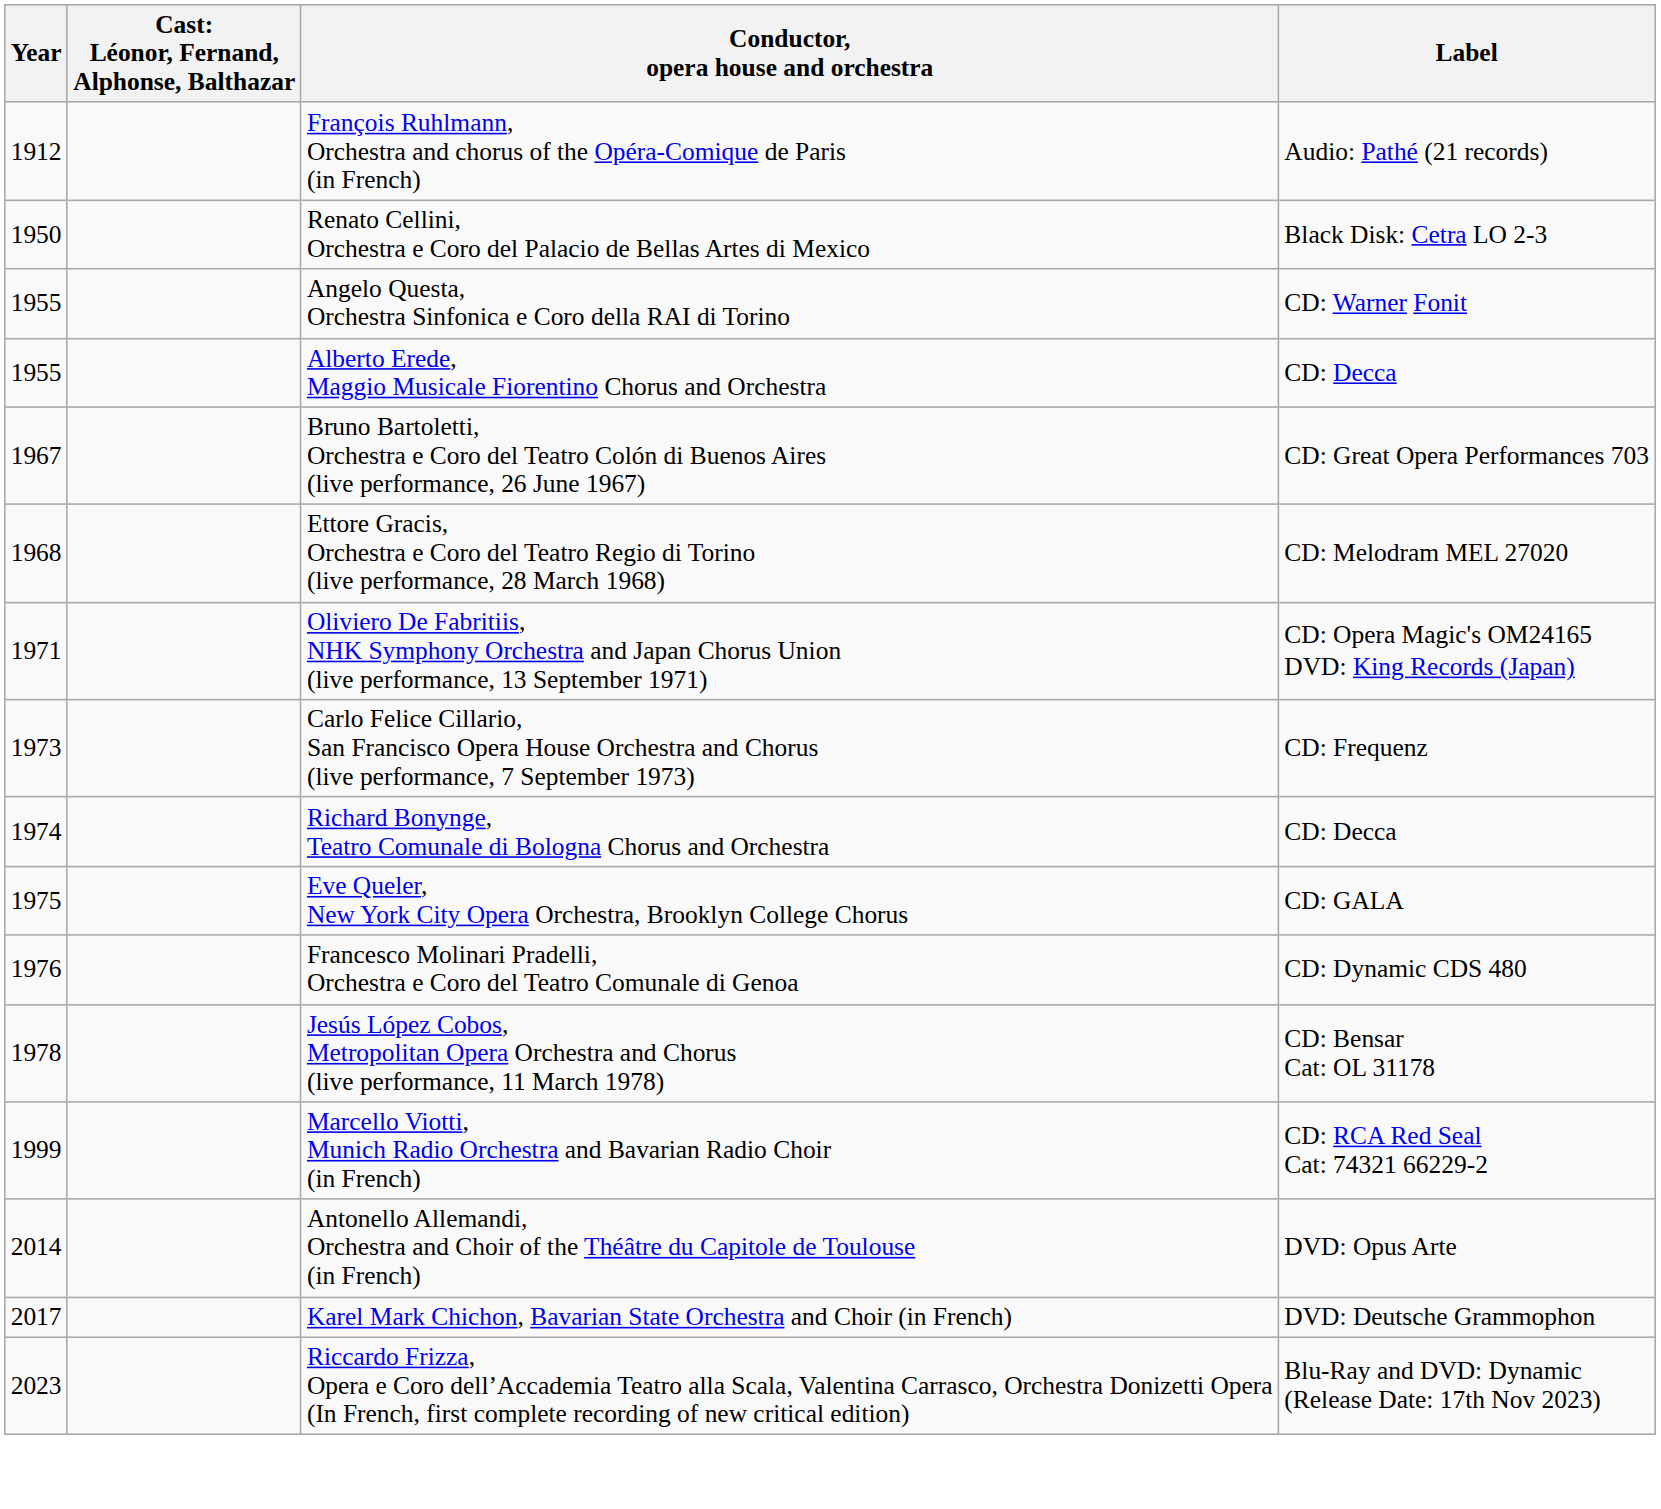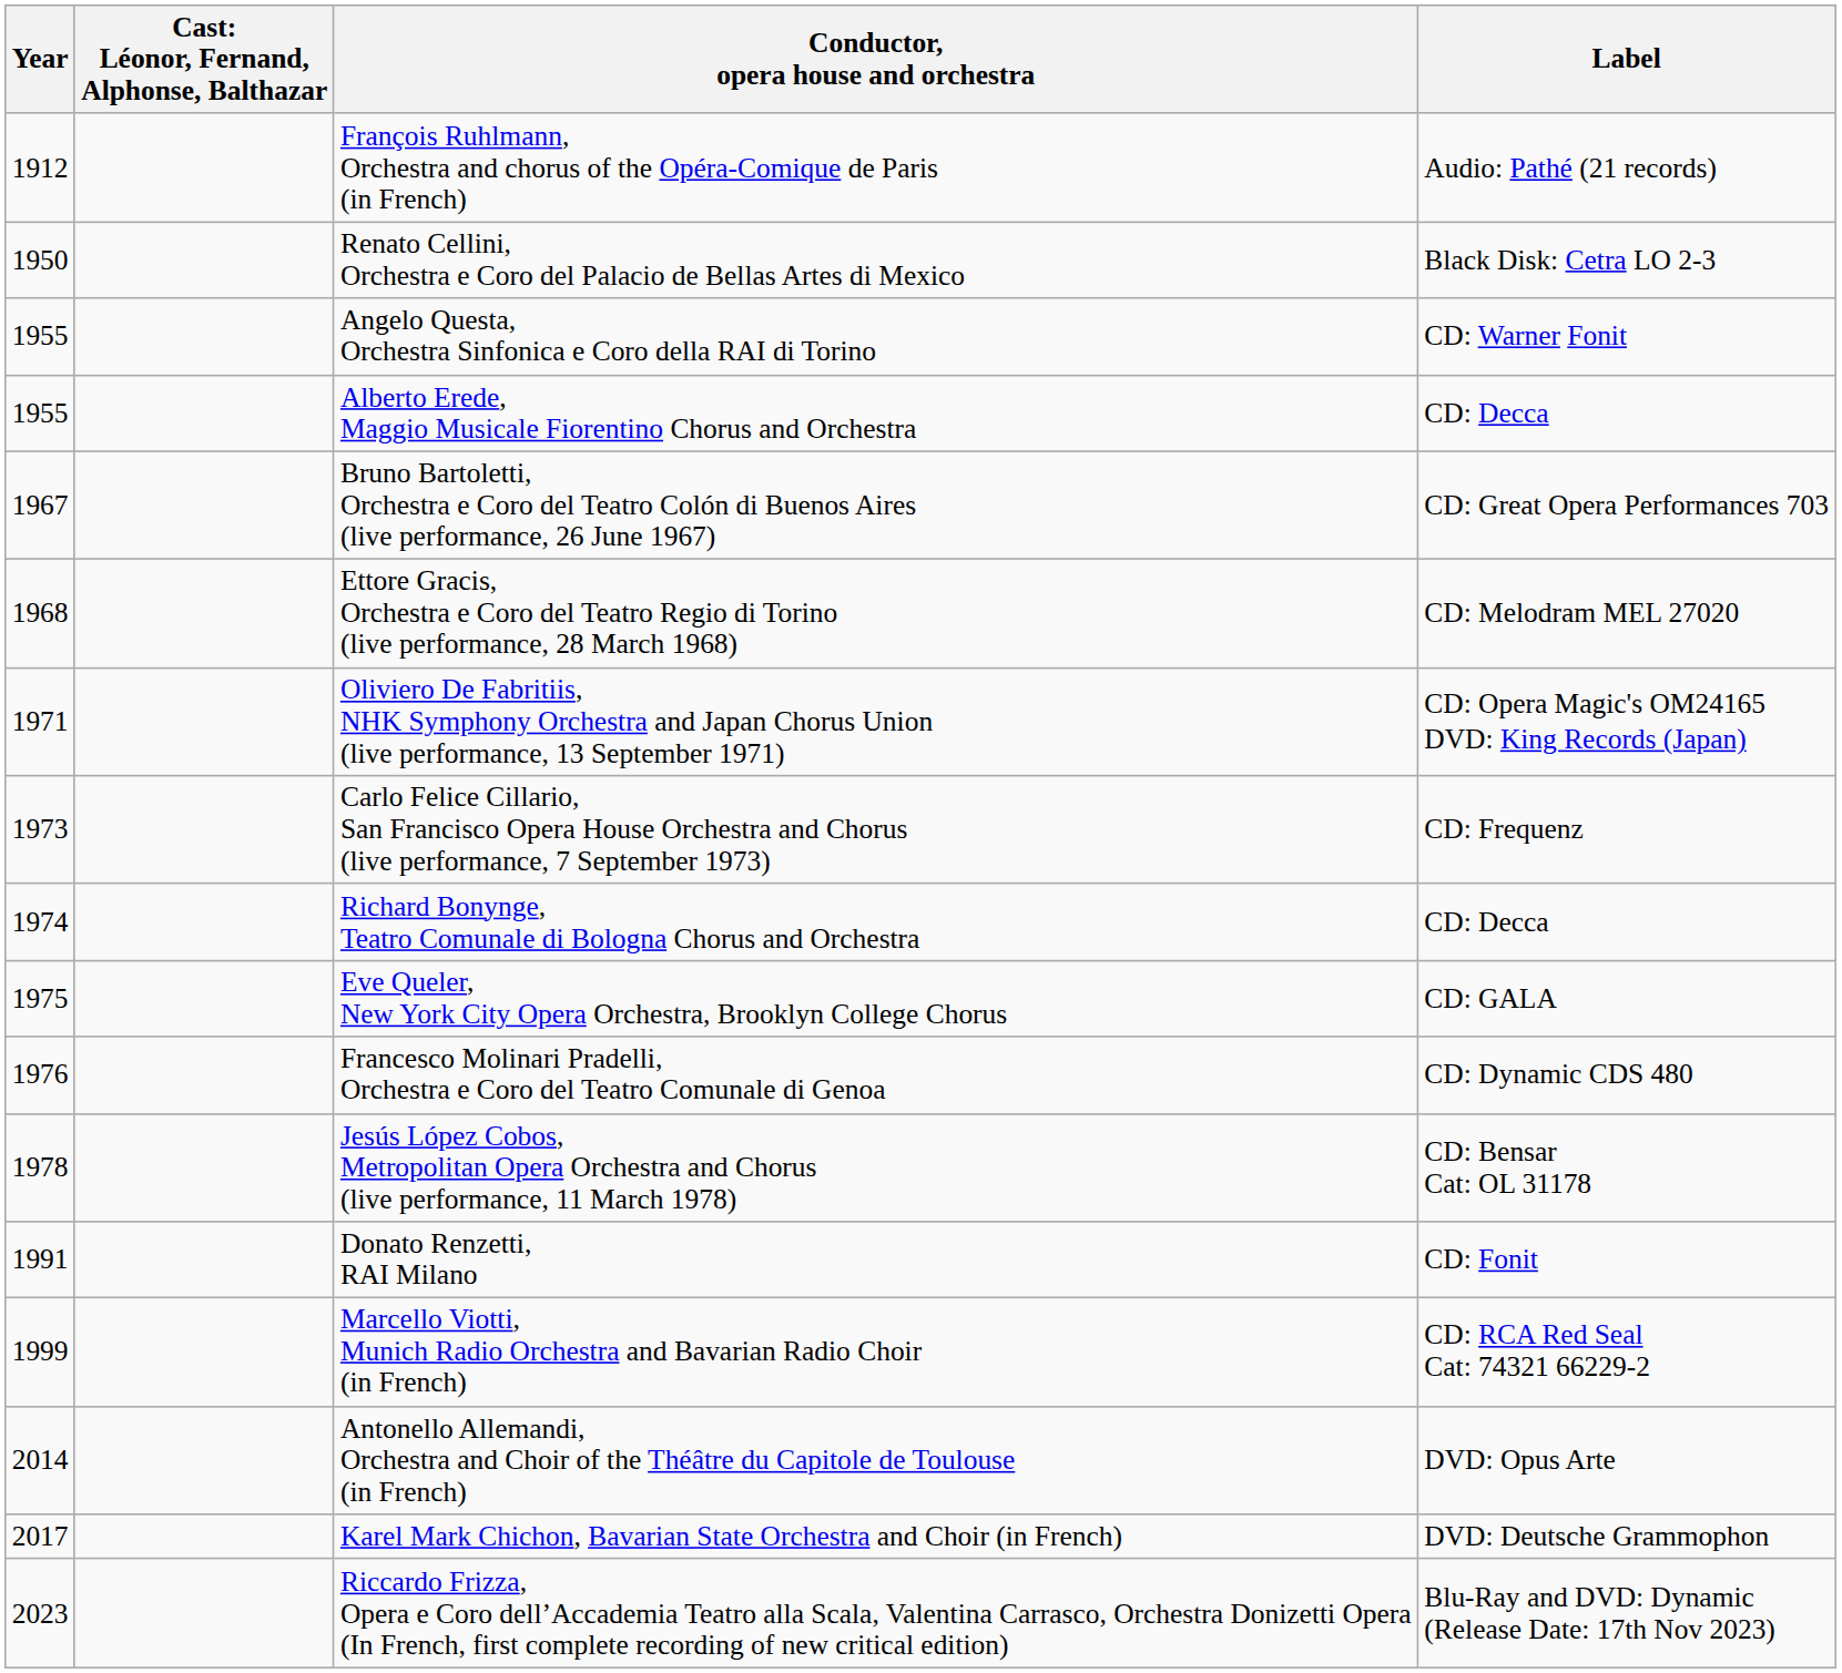 <table class="wikitable">
 <tr>
 <th>Year</th>
 <th>Cast:<br>Léonor, Fernand,<br>Alphonse, Balthazar</th>
 <th>Conductor,<br>opera house and orchestra</th>
 <th>Label</th>
 </tr>
 <tr>
 <td>1912</td>
 <td></td>
 <td><a href='#'>François Ruhlmann</a>, <br> Orchestra and chorus of the <a href='#'>Opéra-Comique</a> de Paris <br>(in French)</td>
 <td>Audio: <a href='#'>Pathé</a> (21 records)</td>
 </tr>
 <tr>
 <td>1950</td>
 <td></td>
 <td>Renato Cellini, <br> Orchestra e Coro del Palacio de Bellas Artes di Mexico</td>
 <td>Black Disk: <a href='#'>Cetra</a> LO 2-3</td>
 </tr>
 <tr>
 <td>1955</td>
 <td></td>
 <td>Angelo Questa, <br> Orchestra Sinfonica e Coro della RAI di Torino</td>
 <td>CD: <a href='#'>Warner</a> <a href='#'>Fonit</a></td>
 </tr>
 <tr>
 <td>1955</td>
 <td></td>
 <td><a href='#'>Alberto Erede</a>, <br> <a href='#'>Maggio Musicale Fiorentino</a> Chorus and Orchestra</td>
 <td>CD: <a href='#'>Decca</a></td>
 </tr>
 <tr>
 <td>1967</td>
 <td></td>
 <td>Bruno Bartoletti, <br> Orchestra e Coro del Teatro Colón di Buenos Aires <br> (live performance, 26 June 1967)</td>
 <td>CD: Great Opera Performances 703</td>
 </tr>
 <tr>
 <td>1968</td>
 <td></td>
 <td>Ettore Gracis, <br> Orchestra e Coro del Teatro Regio di Torino <br> (live performance, 28 March 1968)</td>
 <td>CD: Melodram MEL 27020</td>
 </tr>
 <tr>
 <td>1971</td>
 <td></td>
 <td><a href='#'>Oliviero De Fabritiis</a>, <br> <a href='#'>NHK Symphony Orchestra</a> and Japan Chorus Union <br> (live performance, 13 September 1971)</td>
 <td>CD: Opera Magic's OM24165　<br>DVD: <a href='#'>King Records (Japan)</a></td>
 </tr>
 <tr>
 <td>1973</td>
 <td></td>
 <td>Carlo Felice Cillario, <br> San Francisco Opera House Orchestra and Chorus <br> (live performance, 7 September 1973)</td>
 <td>CD: Frequenz</td>
 </tr>
 <tr>
 <td>1974</td>
 <td></td>
 <td><a href='#'>Richard Bonynge</a>, <br> <a href='#'>Teatro Comunale di Bologna</a> Chorus and Orchestra</td>
 <td>CD: Decca</td>
 </tr>
 <tr>
 <td>1975</td>
 <td></td>
 <td><a href='#'>Eve Queler</a>, <br> <a href='#'>New York City Opera</a> Orchestra, Brooklyn College Chorus</td>
 <td>CD: GALA</td>
 </tr>
 <tr>
 <td>1976</td>
 <td></td>
 <td>Francesco Molinari Pradelli, <br> Orchestra e Coro del Teatro Comunale di Genoa</td>
 <td>CD: Dynamic CDS 480</td>
 </tr>
 <tr>
 <td>1978</td>
 <td></td>
 <td><a href='#'>Jesús López Cobos</a>, <br> <a href='#'>Metropolitan Opera</a> Orchestra and Chorus <br> (live performance, 11 March 1978)</td>
 <td>CD: Bensar <br> Cat: OL 31178</td>
 </tr>
 <tr>
+<td>1991</td>
+<td></td>
+<td>Donato Renzetti, <br>RAI Milano</td>
+<td>CD: <a href='#'>Fonit</a></td>
+</tr>
+<tr>
 <td>1999</td>
 <td></td>
 <td><a href='#'>Marcello Viotti</a>, <br> <a href='#'>Munich Radio Orchestra</a> and Bavarian Radio Choir <br> (in French)</td>
 <td>CD: <a href='#'>RCA Red Seal</a> <br> Cat: 74321 66229-2</td>
 </tr>
 <tr>
 <td>2014</td>
 <td></td>
 <td>Antonello Allemandi, <br> Orchestra and Choir of the <a href='#'>Théâtre du Capitole de Toulouse</a> <br> (in French)</td>
 <td>DVD: Opus Arte</td>
 </tr>
 <tr>
 <td>2017</td>
 <td></td>
 <td><a href='#'>Karel Mark Chichon</a>, <a href='#'>Bavarian State Orchestra</a> and Choir (in French)</td>
 <td>DVD: Deutsche Grammophon</td>
 </tr>
 <tr>
 <td>2023</td>
 <td></td>
 <td><a href='#'>Riccardo Frizza</a>, <br> Opera e Coro dell’Accademia Teatro alla Scala, Valentina Carrasco, Orchestra Donizetti Opera <br> (In French, first complete recording of new critical edition)</td>
 <td>Blu-Ray and DVD: Dynamic <br>(Release Date: 17th Nov 2023)</td>
 </tr>
 </table>
